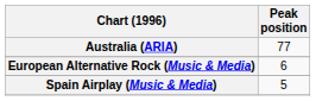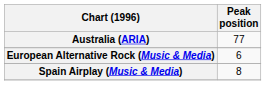 <table class="wikitable sortable plainrowheaders" style="text-align:center">
 <tr>
 <th>Chart (1996)</th>
 <th>Peak<br>position</th>
 </tr>
 <tr>
 <th scope="row">Australia (<a href='#'>ARIA</a>)</th>
 <td>77</td>
 </tr>
 <tr>
 </tr>
 <tr>
 </tr>
 <tr>
 <th scope="row">European Alternative Rock (<em><a href='#'>Music & Media</a></em>)</th>
 <td>6</td>
 </tr>
 <tr>
 </tr>
 <tr>
 <th scope="row">Spain Airplay (<em><a href='#'>Music & Media</a></em>)</th>
-<td>5</td>
+<td>8</td>
 </tr>
 <tr>
 </tr>
 <tr>
 </tr>
 <tr>
 </tr>
 <tr>
 </tr>
 <tr>
 </tr>
 <tr>
 </tr>
 </table>
